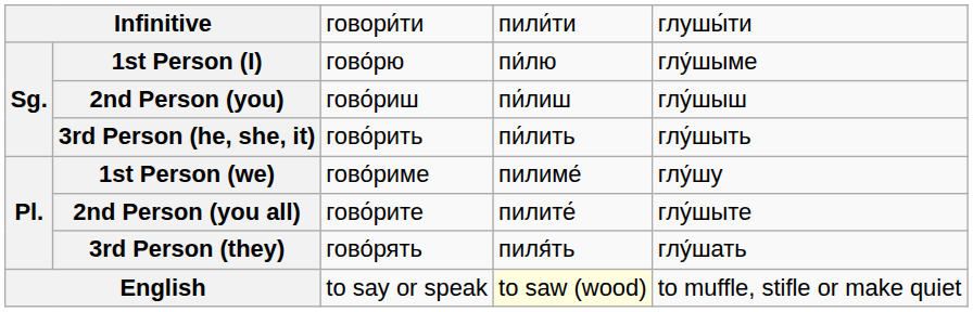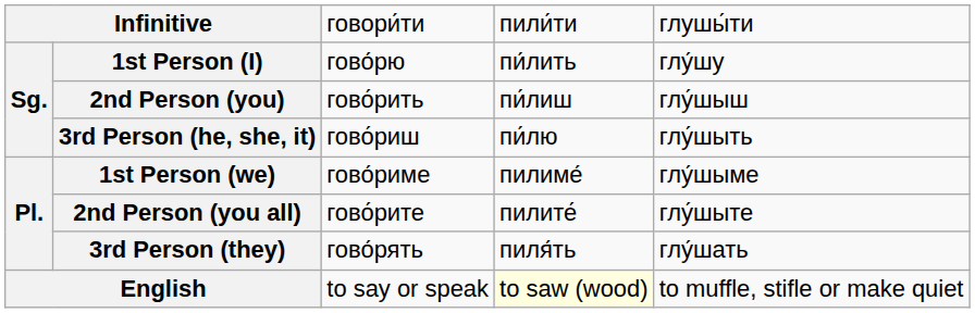 <table class=wikitable>
 <tr>
 <th colspan="2">Infinitive</th>
 <td>говори́ти</td>
 <td>пили́ти</td>
 <td>глушы́ти</td>
 </tr>
 <tr>
 <th rowspan="3">Sg.</th>
 <th>1st Person (I)</th>
 <td>гово́рю</td>
-<td>пи́лю</td>
-<td>глу́шыме </td>
+<td>пи́лить</td>
+<td>глу́шу</td>
 </tr>
 <tr>
 <th>2nd Person (you)</th>
-<td>гово́риш</td>
+<td>гово́рить</td>
 <td>пи́лиш</td>
 <td>глу́шыш</td>
 </tr>
 <tr>
 <th>3rd Person (he, she, it)</th>
-<td>гово́рить</td>
-<td>пи́лить</td>
+<td>гово́риш</td>
+<td>пи́лю</td>
 <td>глу́шыть</td>
 </tr>
 <tr>
 <th rowspan="3">Pl.</th>
 <th>1st Person (we)</th>
 <td>гово́риме</td>
 <td>пилиме́</td>
-<td>глу́шу</td>
+<td>глу́шыме </td>
 </tr>
 <tr>
 <th>2nd Person (you all)</th>
 <td>гово́рите</td>
 <td>пилите́</td>
 <td>глу́шыте</td>
 </tr>
 <tr>
 <th>3rd Person (they)</th>
 <td>гово́рять</td>
 <td>пиля́ть</td>
 <td>глу́шать</td>
 </tr>
 <tr>
 <th colspan="2">English</th>
 <td>to say or speak</td>
 <td style="background: lightyellow;">to saw (wood)</td>
 <td>to muffle, stifle or make quiet</td>
 </tr>
 </table>
